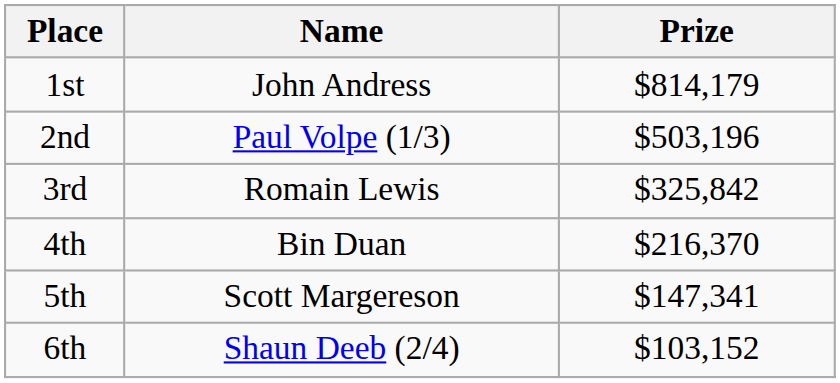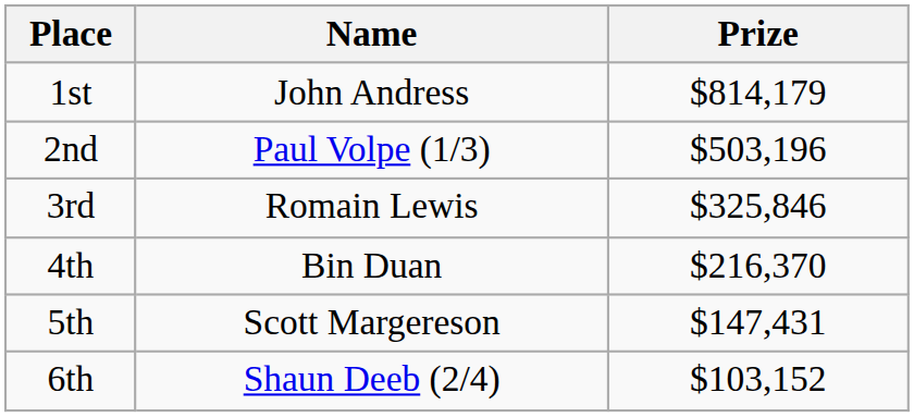 <table class="wikitable">
 <tr>
 <th width="50">Place</th>
 <th width="200">Name</th>
 <th width="125">Prize</th>
 </tr>
 <tr>
 <td align = "center">1st</td>
 <td align = "center">John Andress</td>
 <td align = "center">$814,179</td>
 </tr>
 <tr>
 <td align = "center">2nd</td>
 <td align = "center"><a href='#'>Paul Volpe</a> (1/3)</td>
 <td align = "center">$503,196</td>
 </tr>
 <tr>
 <td align = "center">3rd</td>
 <td align = "center">Romain Lewis</td>
-<td align = "center">$325,842</td>
+<td align = "center">$325,846</td>
 </tr>
 <tr>
 <td align = "center">4th</td>
 <td align = "center">Bin Duan</td>
 <td align = "center">$216,370</td>
 </tr>
 <tr>
 <td align = "center">5th</td>
 <td align = "center">Scott Margereson</td>
-<td align = "center">$147,341</td>
+<td align = "center">$147,431</td>
 </tr>
 <tr>
 <td align = "center">6th</td>
 <td align = "center"><a href='#'>Shaun Deeb</a> (2/4)</td>
 <td align = "center">$103,152</td>
 </tr>
 </table>
